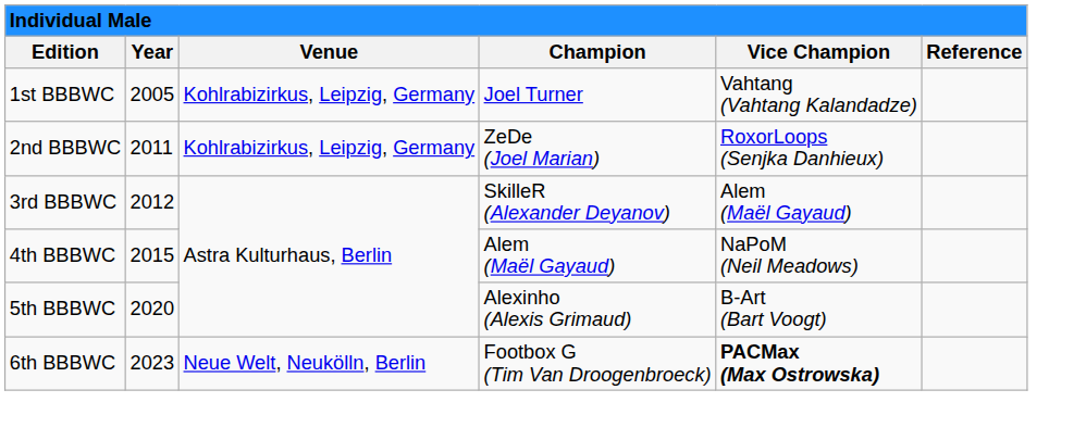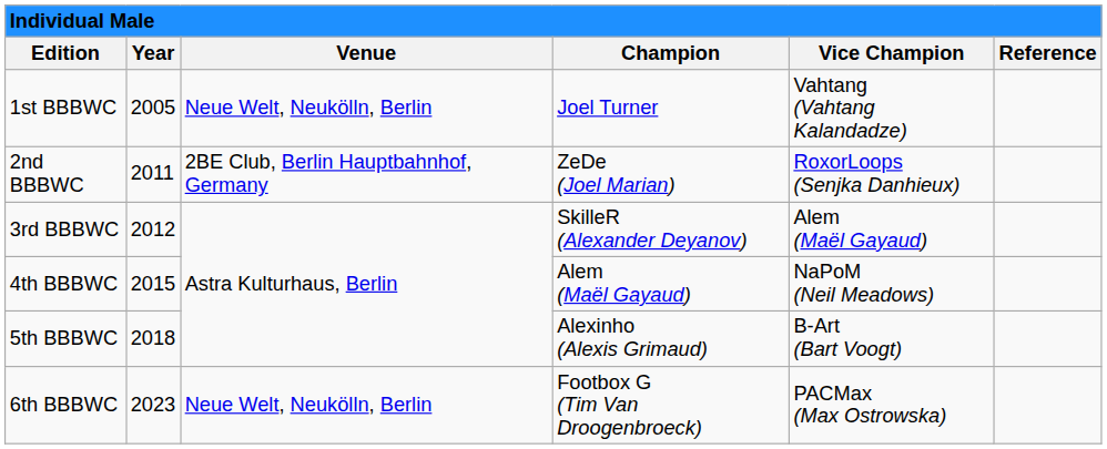 <table class="wikitable" style="text-align: left">
 <tr>
 <td colspan="6" align="left" bgcolor="#1e90ff"><span><strong>Individual Male</strong></span></td>
 </tr>
 <tr>
 <th>Edition</th>
 <th>Year</th>
 <th>Venue</th>
 <th>Champion</th>
 <th>Vice Champion</th>
 <th>Reference</th>
 </tr>
 <tr>
 <td>1st BBBWC</td>
 <td>2005</td>
-<td align="left"> <a href='#'>Kohlrabizirkus</a>, <a href='#'>Leipzig</a>, <a href='#'>Germany</a></td>
+<td><a href='#'>Neue Welt</a>, <a href='#'>Neukölln</a>, <a href='#'>Berlin</a></td>
 <td> <a href='#'>Joel Turner</a></td>
 <td> Vahtang<br><em>(Vahtang Kalandadze)</em></td>
 <td><br></td>
 </tr>
 <tr>
 <td>2nd BBBWC</td>
 <td>2011</td>
-<td align="left"> <a href='#'>Kohlrabizirkus</a>, <a href='#'>Leipzig</a>, <a href='#'>Germany</a></td>
+<td rowspan="1" align="left">2BE Club, <a href='#'>Berlin Hauptbahnhof</a>, <a href='#'>Germany</a></td>
 <td> ZeDe<br><em>(<a href='#'>Joel Marian</a>)</em> </td>
 <td> <a href='#'>RoxorLoops</a><br><em>(Senjka Danhieux)</em> </td>
 <td></td>
 </tr>
 <tr>
 <td>3rd BBBWC</td>
 <td>2012</td>
 <td rowspan="3" align="left">Astra Kulturhaus, <a href='#'>Berlin</a></td>
 <td> SkilleR<br><em>(<a href='#'>Alexander Deyanov</a>)</em></td>
 <td> Alem<br><em>(<a href='#'>Maël Gayaud</a>)</em> </td>
 <td></td>
 </tr>
 <tr>
 <td>4th BBBWC</td>
 <td>2015</td>
 <td> Alem<br><em>(<a href='#'>Maël Gayaud</a>)</em></td>
 <td> NaPoM<br><em>(Neil Meadows)</em> </td>
 <td></td>
 </tr>
 <tr>
 <td>5th BBBWC</td>
-<td>2020</td>
+<td>2018</td>
 <td> Alexinho<br><em>(Alexis Grimaud)</em> </td>
 <td> B-Art<br><em>(Bart Voogt)</em> </td>
 </tr>
 <tr>
 <td>6th BBBWC</td>
 <td>2023</td>
 <td><a href='#'>Neue Welt</a>, <a href='#'>Neukölln</a>, <a href='#'>Berlin</a></td>
 <td> Footbox G<br><em>(Tim Van Droogenbroeck)</em></td>
-<td><strong> PACMax<br><em>(Max Ostrowska)</em></strong></td>
+<td> PACMax<br><em>(Max Ostrowska)</em></td>
 <td></td>
 </tr>
 </table>
